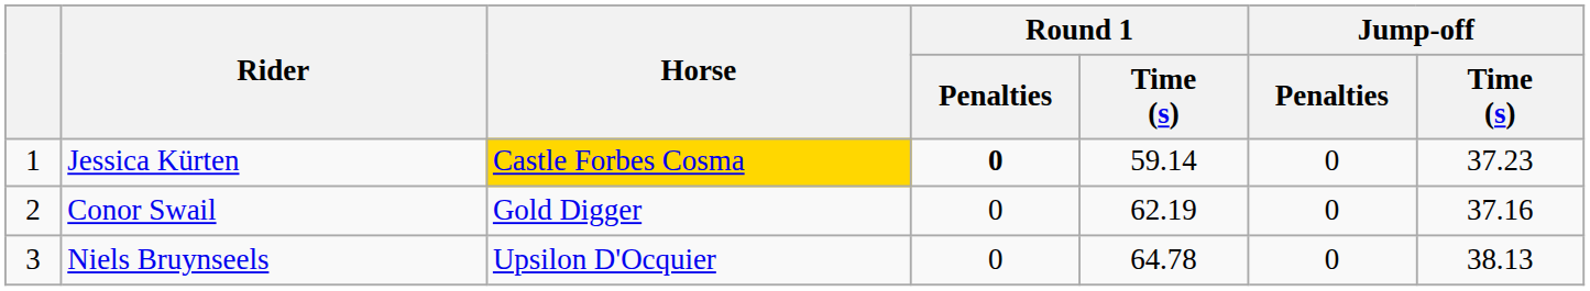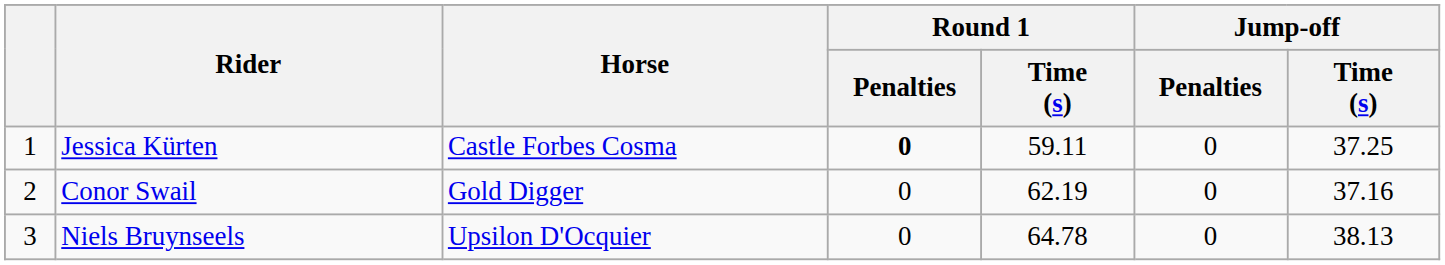 <table class="wikitable" style="font-size: 90%">
 <tr>
 <th rowspan=2 width=20></th>
 <th rowspan=2 width=200>Rider</th>
 <th rowspan=2 width=200>Horse</th>
 <th colspan=2>Round 1</th>
 <th colspan=2>Jump-off</th>
 </tr>
 <tr>
 <th width=75>Penalties</th>
 <th width=75>Time<br>(<a href='#'>s</a>)</th>
 <th width=75>Penalties</th>
 <th width=75>Time<br>(<a href='#'>s</a>)</th>
 </tr>
 <tr>
 <td align=center>1</td>
 <td> <a href='#'>Jessica Kürten</a></td>
-<td style="background: gold;"><a href='#'>Castle Forbes Cosma</a></td>
+<td><a href='#'>Castle Forbes Cosma</a></td>
 <td align=center><strong>0</strong></td>
-<td align=center>59.14</td>
+<td align=center>59.11</td>
 <td align=center>0</td>
-<td align=center>37.23</td>
+<td align=center>37.25</td>
 </tr>
 <tr>
 <td align=center>2</td>
 <td> <a href='#'>Conor Swail</a></td>
 <td><a href='#'>Gold Digger</a></td>
 <td align=center>0</td>
 <td align=center>62.19</td>
 <td align=center>0</td>
 <td align=center>37.16</td>
 </tr>
 <tr>
 <td align=center>3</td>
 <td> <a href='#'>Niels Bruynseels</a></td>
 <td><a href='#'>Upsilon D'Ocquier</a></td>
 <td align=center>0</td>
 <td align=center>64.78</td>
 <td align=center>0</td>
 <td align=center>38.13</td>
 </tr>
 </table>
